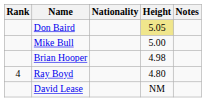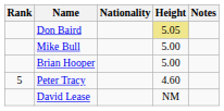 <table class="wikitable sortable" style=" text-align:center;">
 <tr>
 <th scope=col>Rank</th>
 <th scope=col>Name</th>
 <th scope=col>Nationality</th>
 <th scope=col>Height</th>
 <th scope=col>Notes</th>
 </tr>
 <tr>
 <td></td>
 <td style="text-align:left;"><a href='#'>Don Baird</a></td>
 <td style="text-align:left;"></td>
 <td style="background: khaki;">5.05</td>
 <td></td>
 </tr>
 <tr>
 <td></td>
 <td style="text-align:left;"><a href='#'>Mike Bull</a></td>
 <td style="text-align:left;"></td>
 <td>5.00</td>
 <td></td>
 </tr>
 <tr>
 <td></td>
 <td style="text-align:left;"><a href='#'>Brian Hooper</a></td>
 <td style="text-align:left;"></td>
-<td>4.98</td>
+<td>5.00</td>
 <td></td>
 </tr>
 <tr>
-<td>4</td>
-<td style="text-align:left;"><a href='#'>Ray Boyd</a></td>
+<td>5</td>
+<td style="text-align:left;"><a href='#'>Peter Tracy</a></td>
 <td style="text-align:left;"></td>
-<td>4.80</td>
+<td>4.60</td>
 <td></td>
 </tr>
 <tr>
 <td data-sort-value="6"></td>
 <td style="text-align:left;"><a href='#'>David Lease</a></td>
 <td style="text-align:left;"></td>
 <td data-sort-value="0.00">NM</td>
 <td></td>
 </tr>
 </table>
